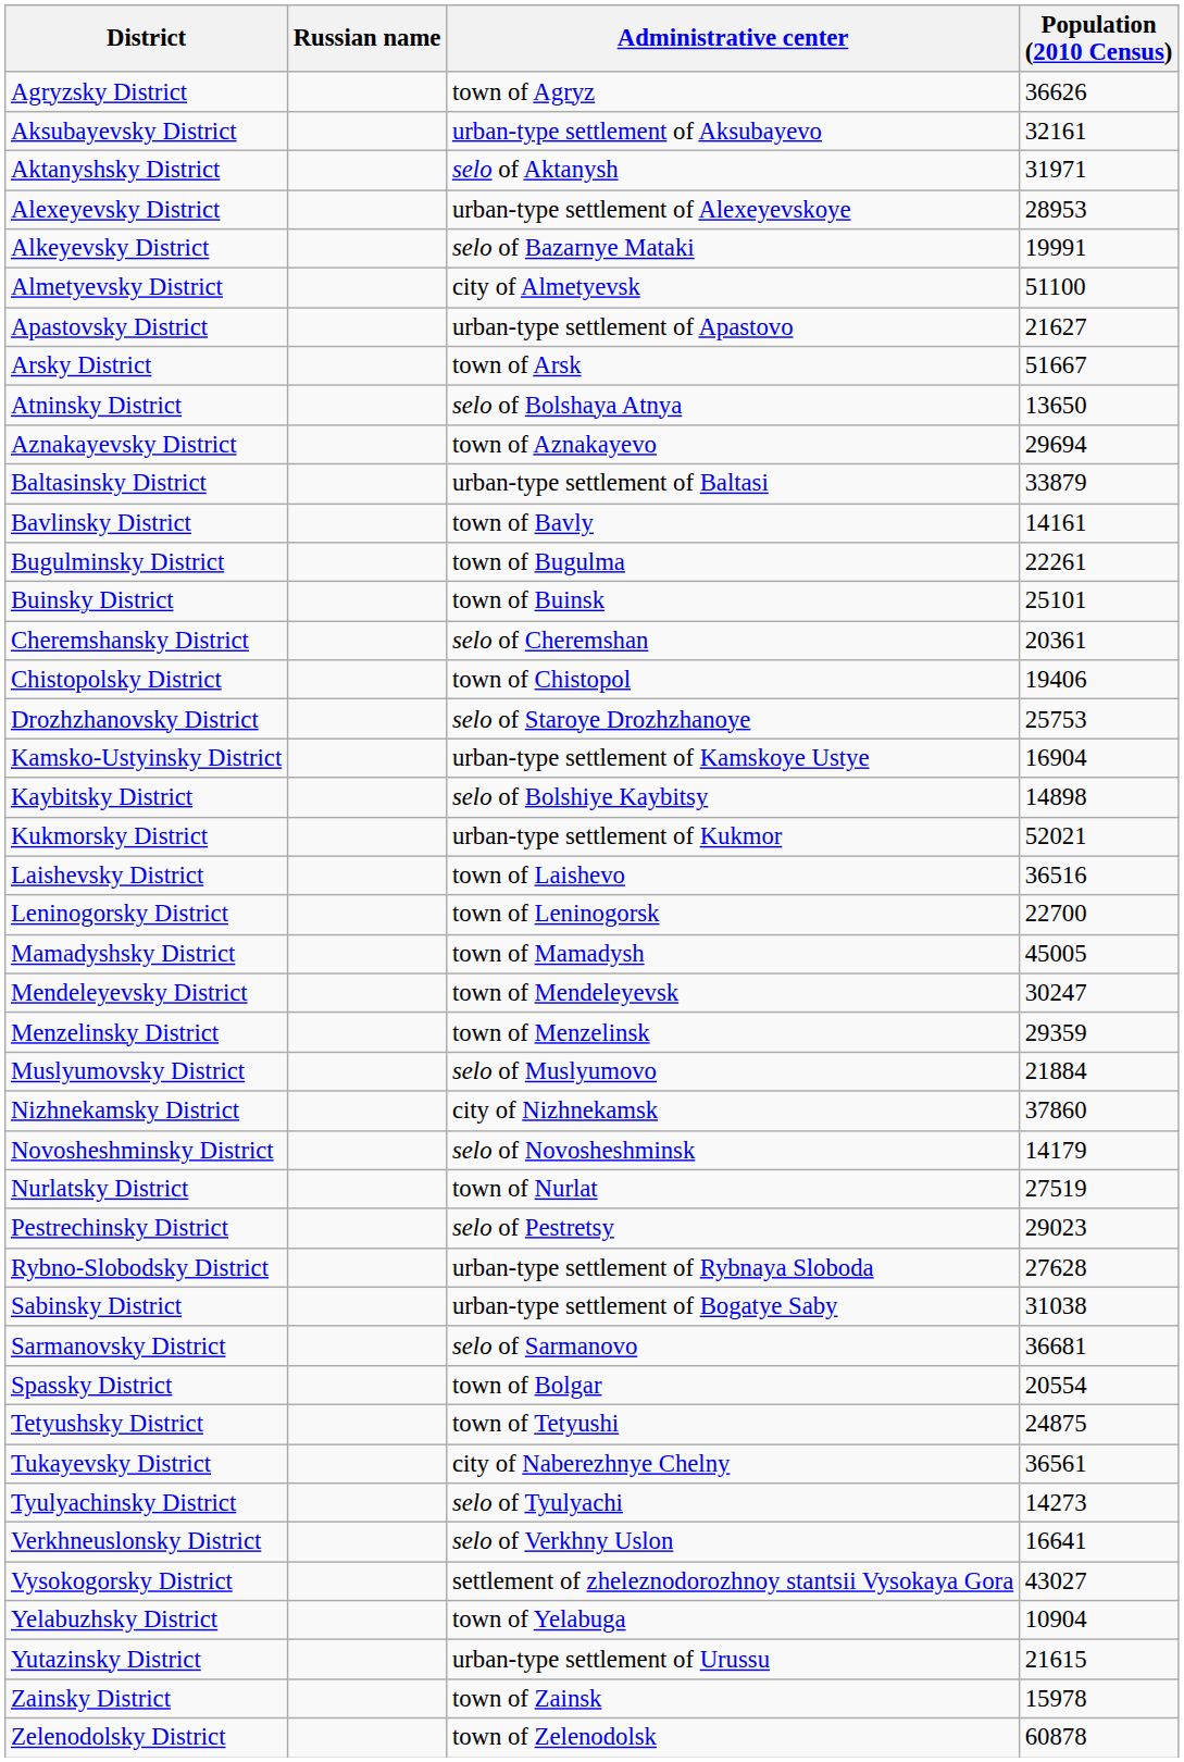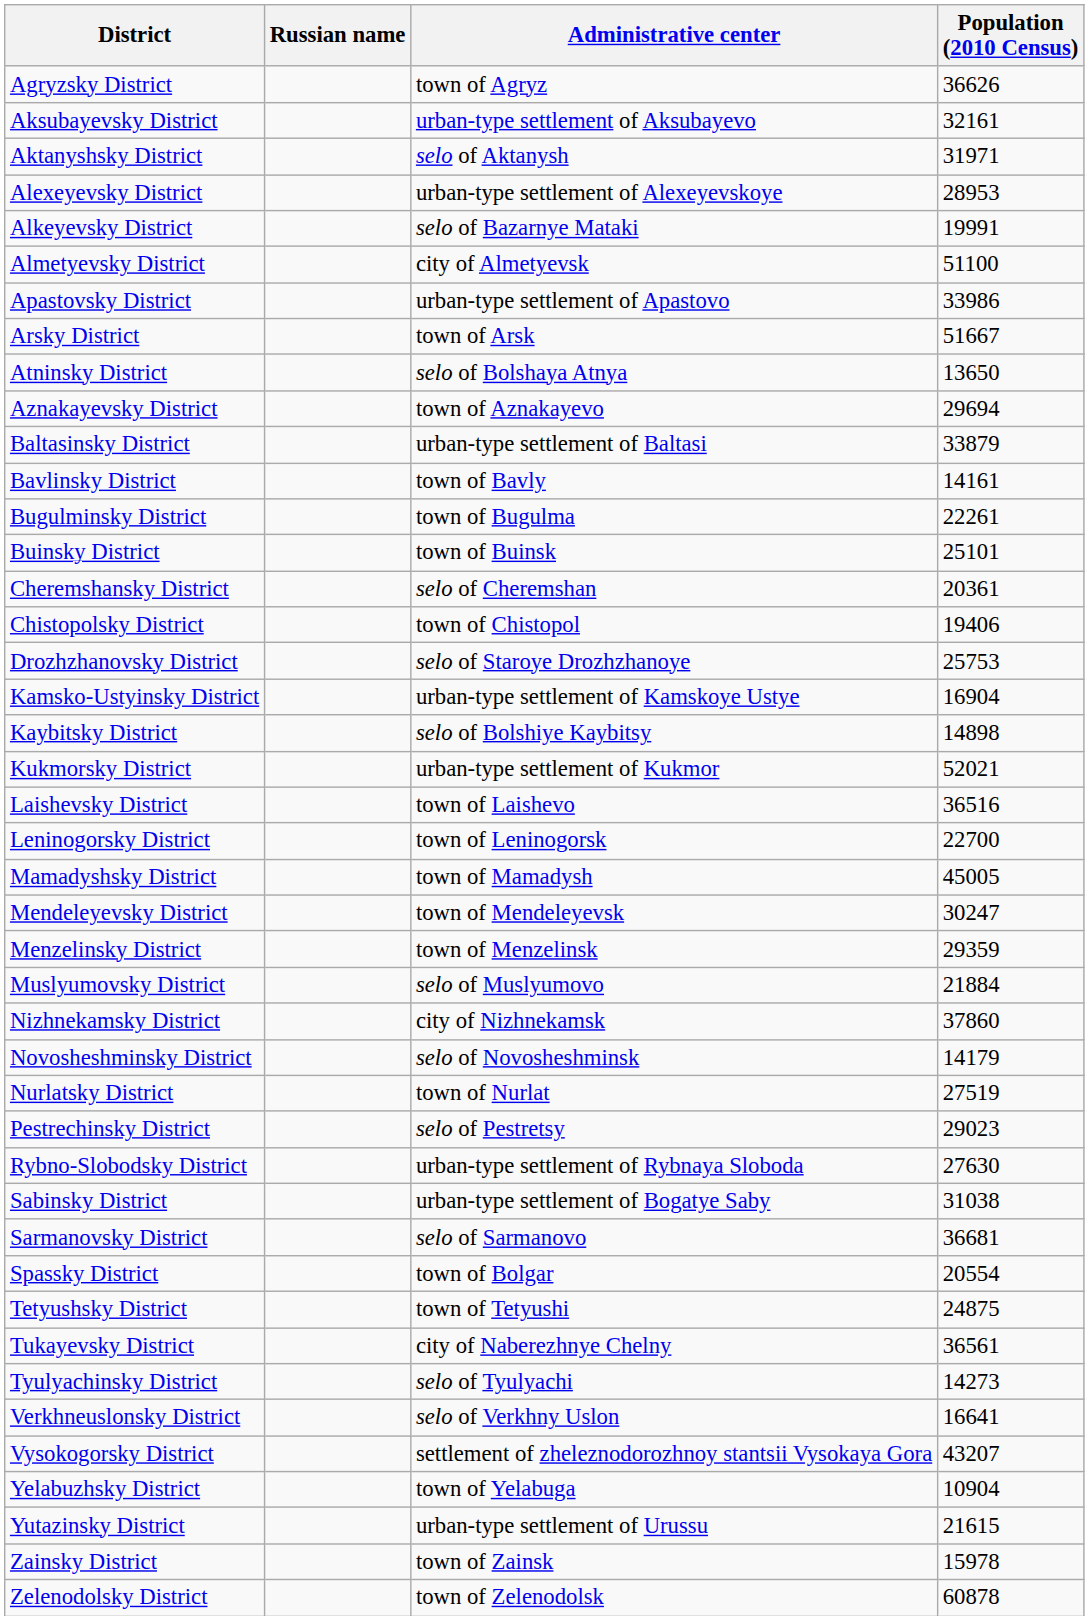 <table class="wikitable sortable">
 <tr>
 <th>District</th>
 <th>Russian name</th>
 <th><a href='#'>Administrative center</a></th>
 <th>Population<br>(<a href='#'>2010 Census</a>)</th>
 </tr>
 <tr>
 <td><a href='#'>Agryzsky District</a></td>
 <td></td>
 <td>town of <a href='#'>Agryz</a></td>
 <td>36626</td>
 </tr>
 <tr>
 <td><a href='#'>Aksubayevsky District</a></td>
 <td></td>
 <td><a href='#'>urban-type settlement</a> of <a href='#'>Aksubayevo</a></td>
 <td>32161</td>
 </tr>
 <tr>
 <td><a href='#'>Aktanyshsky District</a></td>
 <td></td>
 <td><em><a href='#'>selo</a></em> of <a href='#'>Aktanysh</a></td>
 <td>31971</td>
 </tr>
 <tr>
 <td><a href='#'>Alexeyevsky District</a></td>
 <td></td>
 <td>urban-type settlement of <a href='#'>Alexeyevskoye</a></td>
 <td>28953</td>
 </tr>
 <tr>
 <td><a href='#'>Alkeyevsky District</a></td>
 <td></td>
 <td><em>selo</em> of <a href='#'>Bazarnye Mataki</a></td>
 <td>19991</td>
 </tr>
 <tr>
 <td><a href='#'>Almetyevsky District</a></td>
 <td></td>
 <td>city of <a href='#'>Almetyevsk</a></td>
 <td>51100</td>
 </tr>
 <tr>
 <td><a href='#'>Apastovsky District</a></td>
 <td></td>
 <td>urban-type settlement of <a href='#'>Apastovo</a></td>
-<td>21627</td>
+<td>33986</td>
 </tr>
 <tr>
 <td><a href='#'>Arsky District</a></td>
 <td></td>
 <td>town of <a href='#'>Arsk</a></td>
 <td>51667</td>
 </tr>
 <tr>
 <td><a href='#'>Atninsky District</a></td>
 <td></td>
 <td><em>selo</em> of <a href='#'>Bolshaya Atnya</a></td>
 <td>13650</td>
 </tr>
 <tr>
 <td><a href='#'>Aznakayevsky District</a></td>
 <td></td>
 <td>town of <a href='#'>Aznakayevo</a></td>
 <td>29694</td>
 </tr>
 <tr>
 <td><a href='#'>Baltasinsky District</a></td>
 <td></td>
 <td>urban-type settlement of <a href='#'>Baltasi</a></td>
 <td>33879</td>
 </tr>
 <tr>
 <td><a href='#'>Bavlinsky District</a></td>
 <td></td>
 <td>town of <a href='#'>Bavly</a></td>
 <td>14161</td>
 </tr>
 <tr>
 <td><a href='#'>Bugulminsky District</a></td>
 <td></td>
 <td>town of <a href='#'>Bugulma</a></td>
 <td>22261</td>
 </tr>
 <tr>
 <td><a href='#'>Buinsky District</a></td>
 <td></td>
 <td>town of <a href='#'>Buinsk</a></td>
 <td>25101</td>
 </tr>
 <tr>
 <td><a href='#'>Cheremshansky District</a></td>
 <td></td>
 <td><em>selo</em> of <a href='#'>Cheremshan</a></td>
 <td>20361</td>
 </tr>
 <tr>
 <td><a href='#'>Chistopolsky District</a></td>
 <td></td>
 <td>town of <a href='#'>Chistopol</a></td>
 <td>19406</td>
 </tr>
 <tr>
 <td><a href='#'>Drozhzhanovsky District</a></td>
 <td></td>
 <td><em>selo</em> of <a href='#'>Staroye Drozhzhanoye</a></td>
 <td>25753</td>
 </tr>
 <tr>
 <td><a href='#'>Kamsko-Ustyinsky District</a></td>
 <td></td>
 <td>urban-type settlement of <a href='#'>Kamskoye Ustye</a></td>
 <td>16904</td>
 </tr>
 <tr>
 <td><a href='#'>Kaybitsky District</a></td>
 <td></td>
 <td><em>selo</em> of <a href='#'>Bolshiye Kaybitsy</a></td>
 <td>14898</td>
 </tr>
 <tr>
 <td><a href='#'>Kukmorsky District</a></td>
 <td></td>
 <td>urban-type settlement of <a href='#'>Kukmor</a></td>
 <td>52021</td>
 </tr>
 <tr>
 <td><a href='#'>Laishevsky District</a></td>
 <td></td>
 <td>town of <a href='#'>Laishevo</a></td>
 <td>36516</td>
 </tr>
 <tr>
 <td><a href='#'>Leninogorsky District</a></td>
 <td></td>
 <td>town of <a href='#'>Leninogorsk</a></td>
 <td>22700</td>
 </tr>
 <tr>
 <td><a href='#'>Mamadyshsky District</a></td>
 <td></td>
 <td>town of <a href='#'>Mamadysh</a></td>
 <td>45005</td>
 </tr>
 <tr>
 <td><a href='#'>Mendeleyevsky District</a></td>
 <td></td>
 <td>town of <a href='#'>Mendeleyevsk</a></td>
 <td>30247</td>
 </tr>
 <tr>
 <td><a href='#'>Menzelinsky District</a></td>
 <td></td>
 <td>town of <a href='#'>Menzelinsk</a></td>
 <td>29359</td>
 </tr>
 <tr>
 <td><a href='#'>Muslyumovsky District</a></td>
 <td></td>
 <td><em>selo</em> of <a href='#'>Muslyumovo</a></td>
 <td>21884</td>
 </tr>
 <tr>
 <td><a href='#'>Nizhnekamsky District</a></td>
 <td></td>
 <td>city of <a href='#'>Nizhnekamsk</a></td>
 <td>37860</td>
 </tr>
 <tr>
 <td><a href='#'>Novosheshminsky District</a></td>
 <td></td>
 <td><em>selo</em> of <a href='#'>Novosheshminsk</a></td>
 <td>14179</td>
 </tr>
 <tr>
 <td><a href='#'>Nurlatsky District</a></td>
 <td></td>
 <td>town of <a href='#'>Nurlat</a></td>
 <td>27519</td>
 </tr>
 <tr>
 <td><a href='#'>Pestrechinsky District</a></td>
 <td></td>
 <td><em>selo</em> of <a href='#'>Pestretsy</a></td>
 <td>29023</td>
 </tr>
 <tr>
 <td><a href='#'>Rybno-Slobodsky District</a></td>
 <td></td>
 <td>urban-type settlement of <a href='#'>Rybnaya Sloboda</a></td>
-<td>27628</td>
+<td>27630</td>
 </tr>
 <tr>
 <td><a href='#'>Sabinsky District</a></td>
 <td></td>
 <td>urban-type settlement of <a href='#'>Bogatye Saby</a></td>
 <td>31038</td>
 </tr>
 <tr>
 <td><a href='#'>Sarmanovsky District</a></td>
 <td></td>
 <td><em>selo</em> of <a href='#'>Sarmanovo</a></td>
 <td>36681</td>
 </tr>
 <tr>
 <td><a href='#'>Spassky District</a></td>
 <td></td>
 <td>town of <a href='#'>Bolgar</a></td>
 <td>20554</td>
 </tr>
 <tr>
 <td><a href='#'>Tetyushsky District</a></td>
 <td></td>
 <td>town of <a href='#'>Tetyushi</a></td>
 <td>24875</td>
 </tr>
 <tr>
 <td><a href='#'>Tukayevsky District</a></td>
 <td></td>
 <td>city of <a href='#'>Naberezhnye Chelny</a></td>
 <td>36561</td>
 </tr>
 <tr>
 <td><a href='#'>Tyulyachinsky District</a></td>
 <td></td>
 <td><em>selo</em> of <a href='#'>Tyulyachi</a></td>
 <td>14273</td>
 </tr>
 <tr>
 <td><a href='#'>Verkhneuslonsky District</a></td>
 <td></td>
 <td><em>selo</em> of <a href='#'>Verkhny Uslon</a></td>
 <td>16641</td>
 </tr>
 <tr>
 <td><a href='#'>Vysokogorsky District</a></td>
 <td></td>
 <td>settlement of <a href='#'>zheleznodorozhnoy stantsii Vysokaya Gora</a></td>
-<td>43027</td>
+<td>43207</td>
 </tr>
 <tr>
 <td><a href='#'>Yelabuzhsky District</a></td>
 <td></td>
 <td>town of <a href='#'>Yelabuga</a></td>
 <td>10904</td>
 </tr>
 <tr>
 <td><a href='#'>Yutazinsky District</a></td>
 <td></td>
 <td>urban-type settlement of <a href='#'>Urussu</a></td>
 <td>21615</td>
 </tr>
 <tr>
 <td><a href='#'>Zainsky District</a></td>
 <td></td>
 <td>town of <a href='#'>Zainsk</a></td>
 <td>15978</td>
 </tr>
 <tr>
 <td><a href='#'>Zelenodolsky District</a></td>
 <td></td>
 <td>town of <a href='#'>Zelenodolsk</a></td>
 <td>60878</td>
 </tr>
 </table>
